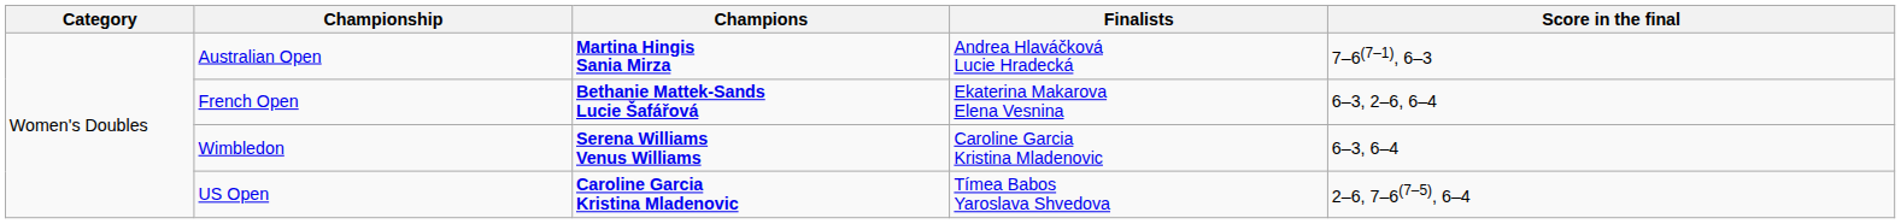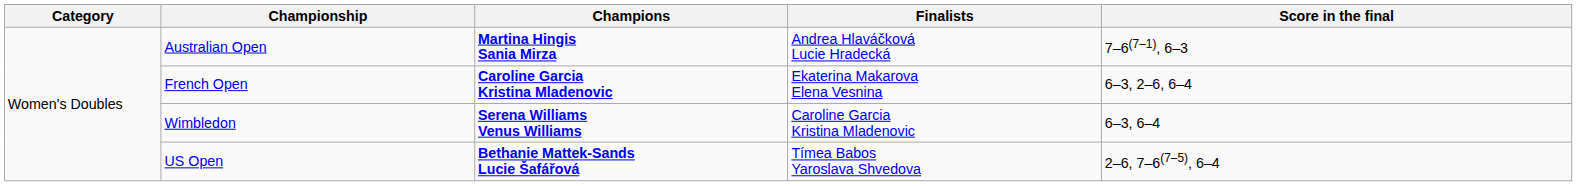 <table class="wikitable" style="font-size:90%;" width=100%>
 <tr>
 <th style="width: 10%;">Category</th>
 <th style="width: 20%;">Championship</th>
 <th style="width: 20%;">Champions</th>
 <th style="width: 20%;">Finalists</th>
 <th style="width: 30%;">Score in the final</th>
 </tr>
 <tr>
 <td rowspan="4">Women's Doubles</td>
 <td><a href='#'>Australian Open</a></td>
 <td> <strong><a href='#'>Martina Hingis</a></strong> <br>  <strong><a href='#'>Sania Mirza</a></strong></td>
 <td> <a href='#'>Andrea Hlaváčková</a> <br>  <a href='#'>Lucie Hradecká</a></td>
 <td>7–6<sup>(7–1)</sup>, 6–3</td>
 </tr>
 <tr>
 <td><a href='#'>French Open</a></td>
-<td> <strong><a href='#'>Bethanie Mattek-Sands</a></strong> <br>  <strong><a href='#'>Lucie Šafářová</a></strong></td>
+<td> <strong><a href='#'>Caroline Garcia</a></strong> <br>  <strong><a href='#'>Kristina Mladenovic</a></strong></td>
 <td> <a href='#'>Ekaterina Makarova</a> <br>  <a href='#'>Elena Vesnina</a></td>
 <td>6–3, 2–6, 6–4</td>
 </tr>
 <tr>
 <td><a href='#'>Wimbledon</a></td>
 <td> <strong><a href='#'>Serena Williams</a></strong> <br>  <strong><a href='#'>Venus Williams</a></strong></td>
 <td> <a href='#'>Caroline Garcia</a> <br>  <a href='#'>Kristina Mladenovic</a></td>
 <td>6–3, 6–4</td>
 </tr>
 <tr>
 <td><a href='#'>US Open</a></td>
-<td> <strong><a href='#'>Caroline Garcia</a></strong> <br>  <strong><a href='#'>Kristina Mladenovic</a></strong></td>
+<td> <strong><a href='#'>Bethanie Mattek-Sands</a></strong> <br>  <strong><a href='#'>Lucie Šafářová</a></strong></td>
 <td> <a href='#'>Tímea Babos</a> <br>  <a href='#'>Yaroslava Shvedova</a></td>
 <td>2–6, 7–6<sup>(7–5)</sup>, 6–4</td>
 </tr>
 </table>
